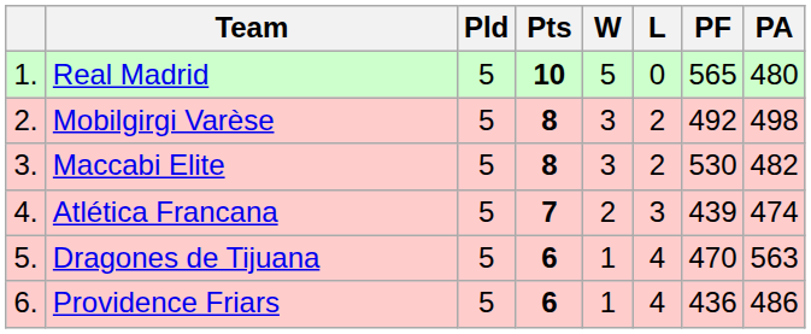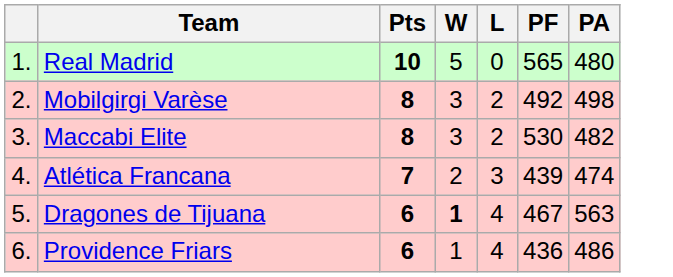 <table class=wikitable style="text-align:center">
 <tr>
 <th width=15></th>
 <th width=220>Team</th>
-<th width=20>Pld</th>
 <th width=30>Pts</th>
 <th width=20>W</th>
 <th width=20>L</th>
 <th width=20>PF</th>
 <th width=20>PA</th>
 </tr>
 <tr style="background: #ccffcc;">
 <td>1.</td>
 <td align=left> <a href='#'>Real Madrid</a></td>
-<td>5</td>
 <td><strong>10</strong></td>
 <td>5</td>
 <td>0</td>
 <td>565</td>
 <td>480</td>
 </tr>
 <tr style="background:#ffcccc;">
 <td>2.</td>
 <td align=left> <a href='#'>Mobilgirgi Varèse</a></td>
-<td>5</td>
 <td><strong>8</strong></td>
 <td>3</td>
 <td>2</td>
 <td>492</td>
 <td>498</td>
 </tr>
 <tr style="background:#ffcccc;">
 <td>3.</td>
 <td align=left> <a href='#'>Maccabi Elite</a></td>
-<td>5</td>
 <td><strong>8</strong></td>
 <td>3</td>
 <td>2</td>
 <td>530</td>
 <td>482</td>
 </tr>
 <tr style="background:#ffcccc;">
 <td>4.</td>
 <td align=left> <a href='#'>Atlética Francana</a></td>
-<td>5</td>
 <td><strong>7</strong></td>
 <td>2</td>
 <td>3</td>
 <td>439</td>
 <td>474</td>
 </tr>
 <tr style="background:#ffcccc;">
 <td>5.</td>
 <td align=left> <a href='#'>Dragones de Tijuana</a></td>
-<td>5</td>
 <td><strong>6</strong></td>
-<td>1</td>
+<td><strong>1</strong></td>
 <td>4</td>
-<td>470</td>
+<td>467</td>
 <td>563</td>
 </tr>
 <tr style="background:#ffcccc;">
 <td>6.</td>
 <td align=left> <a href='#'>Providence Friars</a></td>
-<td>5</td>
 <td><strong>6</strong></td>
 <td>1</td>
 <td>4</td>
 <td>436</td>
 <td>486</td>
 </tr>
 </table>
